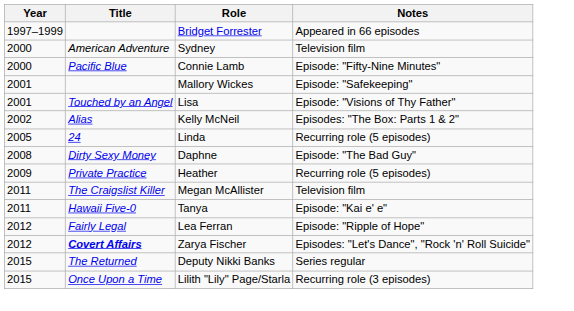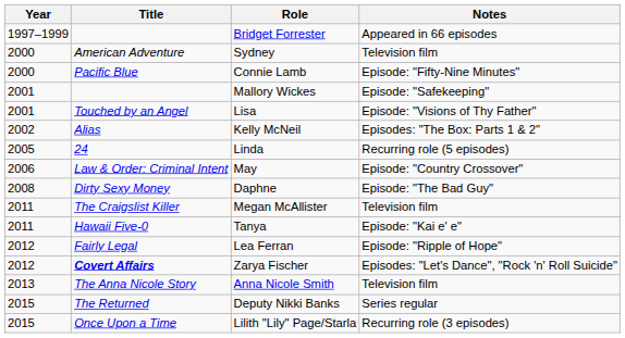 <table class="wikitable sortable">
 <tr>
 <th>Year</th>
 <th>Title</th>
 <th>Role</th>
 <th class="unsortable">Notes</th>
 </tr>
 <tr>
 <td>1997–1999</td>
 <td><em></em></td>
 <td><a href='#'>Bridget Forrester</a></td>
 <td>Appeared in 66 episodes</td>
 </tr>
 <tr>
 <td>2000</td>
 <td><em>American Adventure</em></td>
 <td>Sydney</td>
 <td>Television film</td>
 </tr>
 <tr>
 <td>2000</td>
 <td><em><a href='#'>Pacific Blue</a></em></td>
 <td>Connie Lamb</td>
 <td>Episode: "Fifty-Nine Minutes"</td>
 </tr>
 <tr>
 <td>2001</td>
 <td><em></em></td>
 <td>Mallory Wickes</td>
 <td>Episode: "Safekeeping"</td>
 </tr>
 <tr>
 <td>2001</td>
 <td><em><a href='#'>Touched by an Angel</a></em></td>
 <td>Lisa</td>
 <td>Episode: "Visions of Thy Father"</td>
 </tr>
 <tr>
 <td>2002</td>
 <td><em><a href='#'>Alias</a></em></td>
 <td>Kelly McNeil</td>
 <td>Episodes: "The Box: Parts 1 & 2"</td>
 </tr>
 <tr>
 <td>2005</td>
 <td><em><a href='#'>24</a></em></td>
 <td>Linda</td>
 <td>Recurring role (5 episodes)</td>
 </tr>
 <tr>
+<td>2006</td>
+<td><em><a href='#'>Law & Order: Criminal Intent</a></em></td>
+<td>May</td>
+<td>Episode: "Country Crossover"</td>
+</tr>
+<tr>
 <td>2008</td>
 <td><em><a href='#'>Dirty Sexy Money</a></em></td>
 <td>Daphne</td>
 <td>Episode: "The Bad Guy"</td>
-</tr>
-<tr>
-<td>2009</td>
-<td><em><a href='#'>Private Practice</a></em></td>
-<td>Heather</td>
-<td>Recurring role (5 episodes)</td>
 </tr>
 <tr>
 <td>2011</td>
 <td><em><a href='#'>The Craigslist Killer</a></em></td>
 <td>Megan McAllister</td>
 <td>Television film</td>
 </tr>
 <tr>
 <td>2011</td>
 <td><em><a href='#'>Hawaii Five-0</a></em></td>
 <td>Tanya</td>
 <td>Episode: "Kai e' e"</td>
 </tr>
 <tr>
 <td>2012</td>
 <td><em><a href='#'>Fairly Legal</a></em></td>
 <td>Lea Ferran</td>
 <td>Episode: "Ripple of Hope"</td>
 </tr>
 <tr>
 <td>2012</td>
 <td><strong><em><a href='#'>Covert Affairs</a></em></strong></td>
 <td>Zarya Fischer</td>
 <td>Episodes: "Let's Dance", "Rock 'n' Roll Suicide"</td>
 </tr>
 <tr>
+<td>2013</td>
+<td><em><a href='#'>The Anna Nicole Story</a></em></td>
+<td><a href='#'>Anna Nicole Smith</a></td>
+<td>Television film</td>
+</tr>
+<tr>
 <td>2015</td>
 <td><em><a href='#'>The Returned</a></em></td>
 <td>Deputy Nikki Banks</td>
 <td>Series regular</td>
 </tr>
 <tr>
 <td>2015</td>
 <td><em><a href='#'>Once Upon a Time</a></em></td>
 <td>Lilith "Lily" Page/Starla</td>
 <td>Recurring role (3 episodes)</td>
 </tr>
 </table>
